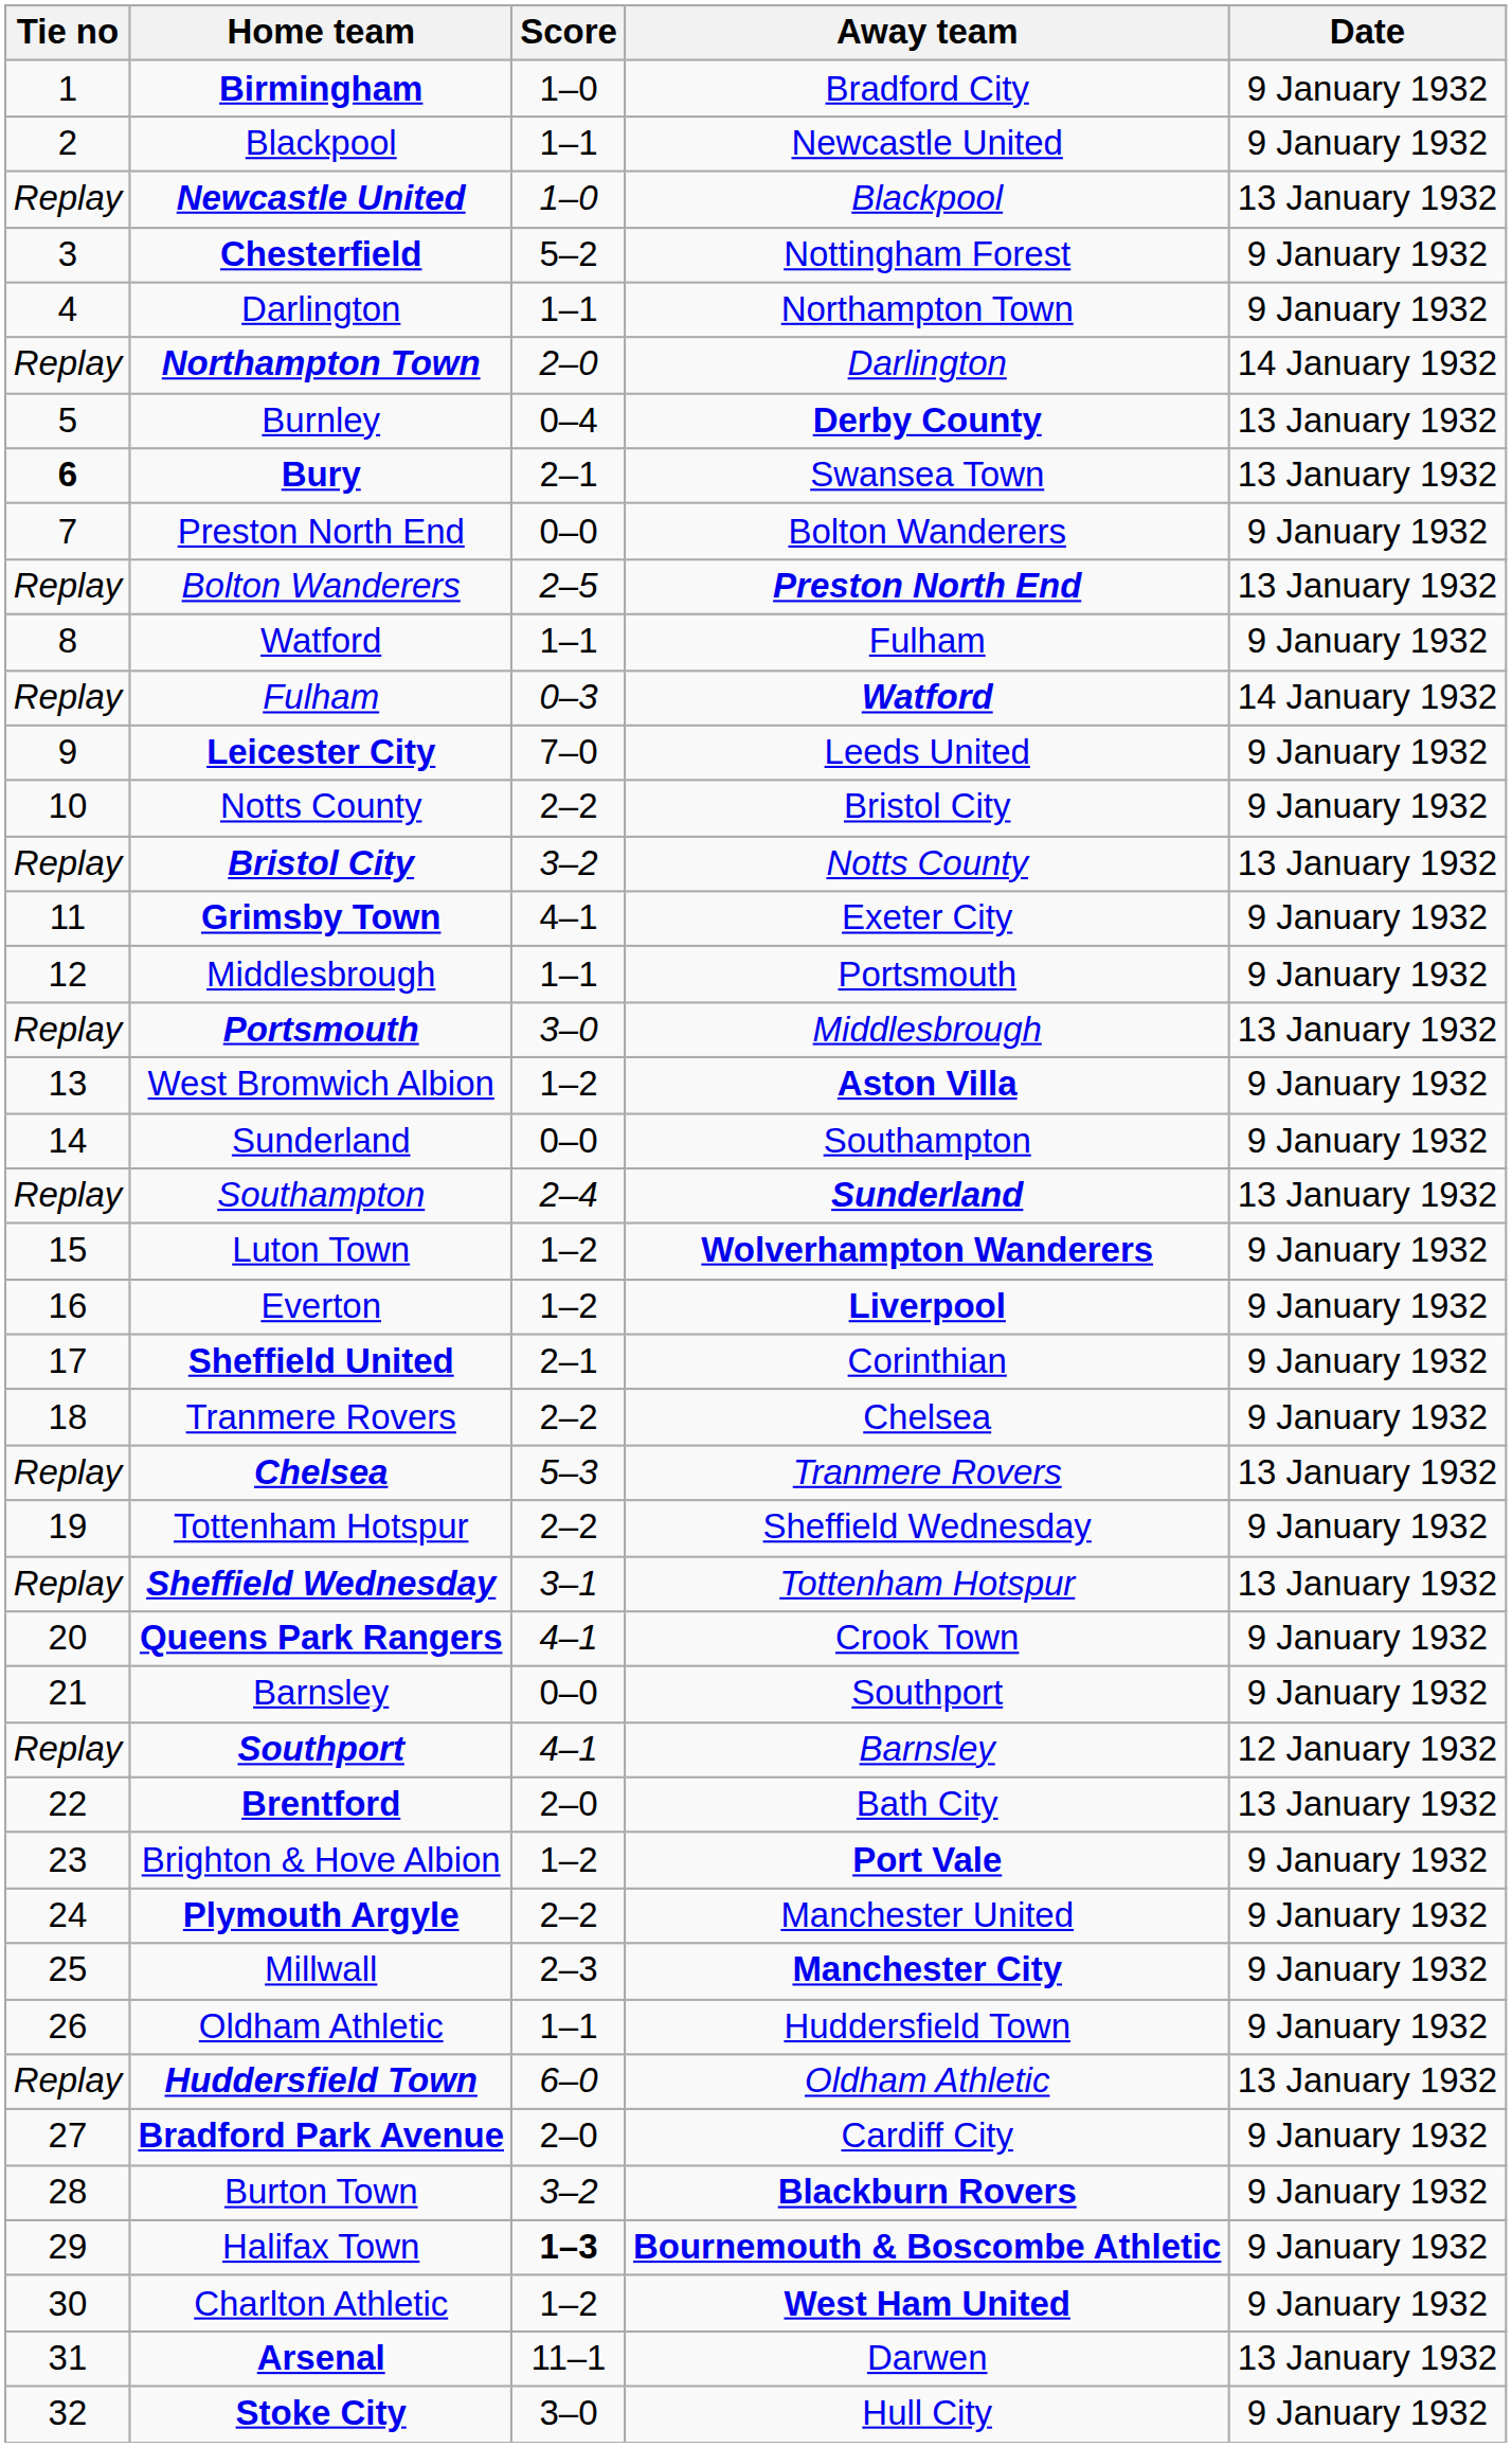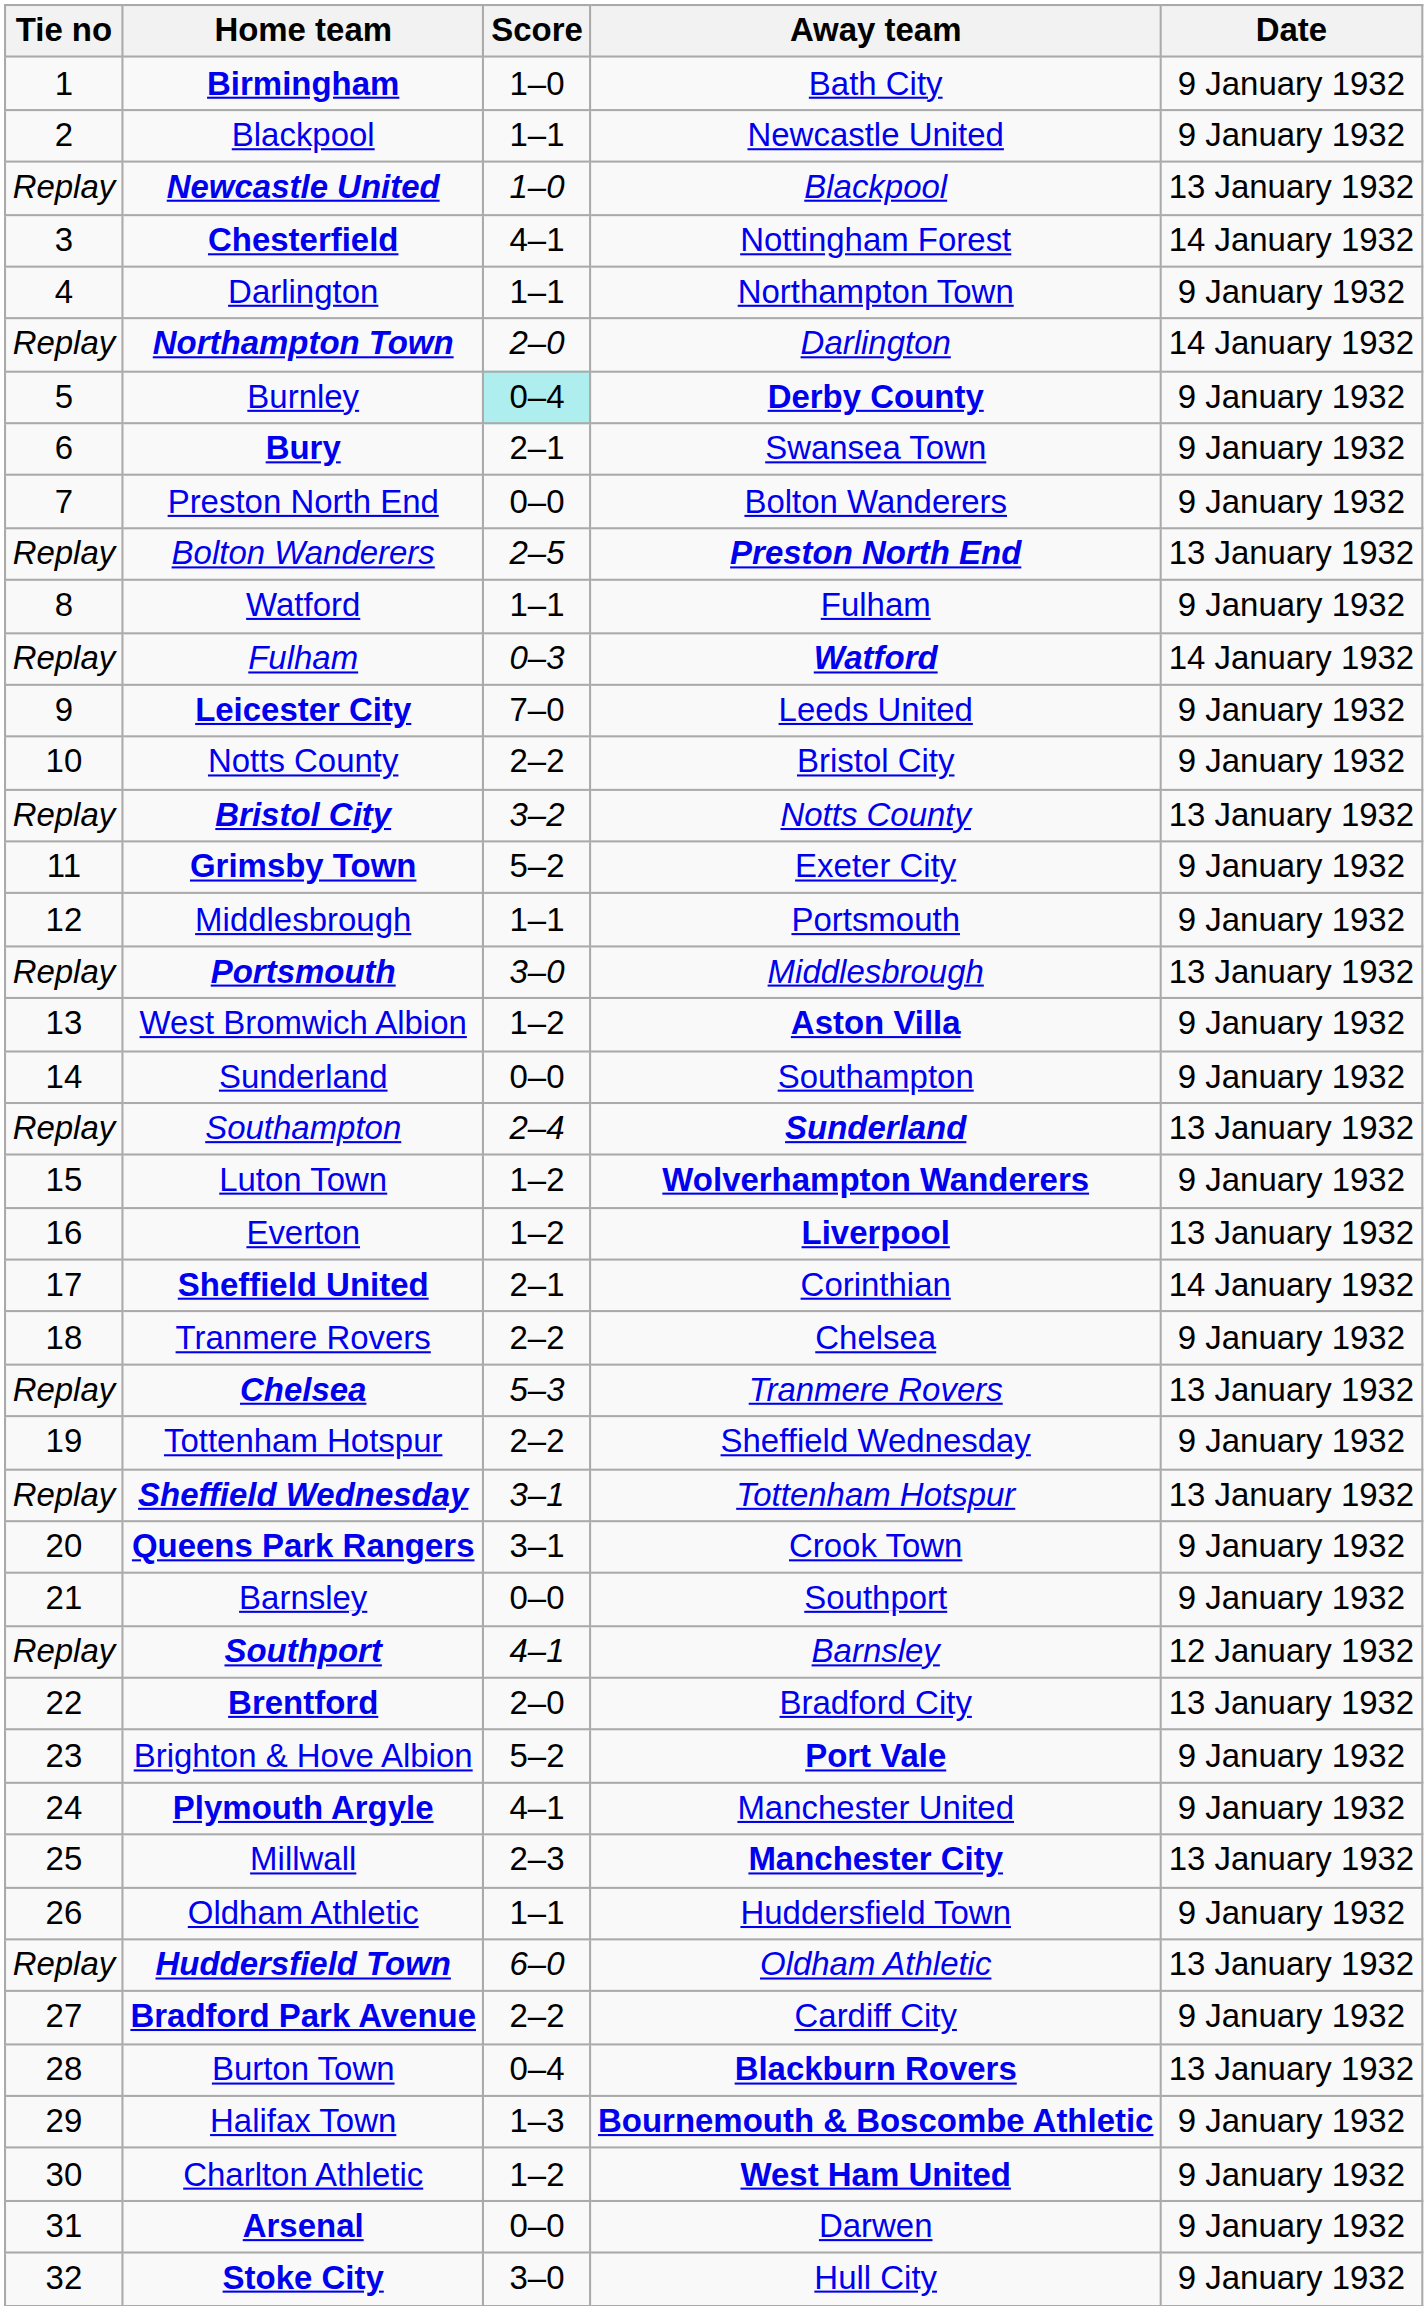 <table class="wikitable" style="text-align: center">
 <tr>
 <th>Tie no</th>
 <th>Home team</th>
 <th>Score</th>
 <th>Away team</th>
 <th>Date</th>
 </tr>
 <tr>
 <td>1</td>
 <td><strong><a href='#'>Birmingham</a></strong></td>
 <td>1–0</td>
-<td><a href='#'>Bradford City</a></td>
+<td><a href='#'>Bath City</a></td>
 <td>9 January 1932</td>
 </tr>
 <tr>
 <td>2</td>
 <td><a href='#'>Blackpool</a></td>
 <td>1–1</td>
 <td><a href='#'>Newcastle United</a></td>
 <td>9 January 1932</td>
 </tr>
 <tr>
 <td><em>Replay</em></td>
 <td><strong><em><a href='#'>Newcastle United</a></em></strong></td>
 <td><em>1–0</em></td>
 <td><em><a href='#'>Blackpool</a></em></td>
 <td>13 January 1932</td>
 </tr>
 <tr>
 <td>3</td>
 <td><strong><a href='#'>Chesterfield</a></strong></td>
-<td>5–2</td>
+<td>4–1</td>
 <td><a href='#'>Nottingham Forest</a></td>
-<td>9 January 1932</td>
+<td>14 January 1932</td>
 </tr>
 <tr>
 <td>4</td>
 <td><a href='#'>Darlington</a></td>
 <td>1–1</td>
 <td><a href='#'>Northampton Town</a></td>
 <td>9 January 1932</td>
 </tr>
 <tr>
 <td><em>Replay</em></td>
 <td><strong><em><a href='#'>Northampton Town</a></em></strong></td>
 <td><em>2–0</em></td>
 <td><em><a href='#'>Darlington</a></em></td>
 <td>14 January 1932</td>
 </tr>
 <tr>
 <td>5</td>
 <td><a href='#'>Burnley</a></td>
-<td>0–4</td>
+<td style="background: paleturquoise;">0–4</td>
 <td><strong><a href='#'>Derby County</a></strong></td>
-<td>13 January 1932</td>
+<td>9 January 1932</td>
 </tr>
 <tr>
-<td><strong>6</strong></td>
+<td>6</td>
 <td><strong><a href='#'>Bury</a></strong></td>
 <td>2–1</td>
 <td><a href='#'>Swansea Town</a></td>
-<td>13 January 1932</td>
+<td>9 January 1932</td>
 </tr>
 <tr>
 <td>7</td>
 <td><a href='#'>Preston North End</a></td>
 <td>0–0</td>
 <td><a href='#'>Bolton Wanderers</a></td>
 <td>9 January 1932</td>
 </tr>
 <tr>
 <td><em>Replay</em></td>
 <td><em><a href='#'>Bolton Wanderers</a></em></td>
 <td><em>2–5</em></td>
 <td><strong><em><a href='#'>Preston North End</a></em></strong></td>
 <td>13 January 1932</td>
 </tr>
 <tr>
 <td>8</td>
 <td><a href='#'>Watford</a></td>
 <td>1–1</td>
 <td><a href='#'>Fulham</a></td>
 <td>9 January 1932</td>
 </tr>
 <tr>
 <td><em>Replay</em></td>
 <td><em><a href='#'>Fulham</a></em></td>
 <td><em>0–3</em></td>
 <td><strong><em><a href='#'>Watford</a></em></strong></td>
 <td>14 January 1932</td>
 </tr>
 <tr>
 <td>9</td>
 <td><strong><a href='#'>Leicester City</a></strong></td>
 <td>7–0</td>
 <td><a href='#'>Leeds United</a></td>
 <td>9 January 1932</td>
 </tr>
 <tr>
 <td>10</td>
 <td><a href='#'>Notts County</a></td>
 <td>2–2</td>
 <td><a href='#'>Bristol City</a></td>
 <td>9 January 1932</td>
 </tr>
 <tr>
 <td><em>Replay</em></td>
 <td><strong><em><a href='#'>Bristol City</a></em></strong></td>
 <td><em>3–2</em></td>
 <td><em><a href='#'>Notts County</a></em></td>
 <td>13 January 1932</td>
 </tr>
 <tr>
 <td>11</td>
 <td><strong><a href='#'>Grimsby Town</a></strong></td>
-<td>4–1</td>
+<td>5–2</td>
 <td><a href='#'>Exeter City</a></td>
 <td>9 January 1932</td>
 </tr>
 <tr>
 <td>12</td>
 <td><a href='#'>Middlesbrough</a></td>
 <td>1–1</td>
 <td><a href='#'>Portsmouth</a></td>
 <td>9 January 1932</td>
 </tr>
 <tr>
 <td><em>Replay</em></td>
 <td><strong><em><a href='#'>Portsmouth</a></em></strong></td>
 <td><em>3–0</em></td>
 <td><em><a href='#'>Middlesbrough</a></em></td>
 <td>13 January 1932</td>
 </tr>
 <tr>
 <td>13</td>
 <td><a href='#'>West Bromwich Albion</a></td>
 <td>1–2</td>
 <td><strong><a href='#'>Aston Villa</a></strong></td>
 <td>9 January 1932</td>
 </tr>
 <tr>
 <td>14</td>
 <td><a href='#'>Sunderland</a></td>
 <td>0–0</td>
 <td><a href='#'>Southampton</a></td>
 <td>9 January 1932</td>
 </tr>
 <tr>
 <td><em>Replay</em></td>
 <td><em><a href='#'>Southampton</a></em></td>
 <td><em>2–4</em></td>
 <td><strong><em><a href='#'>Sunderland</a></em></strong></td>
 <td>13 January 1932</td>
 </tr>
 <tr>
 <td>15</td>
 <td><a href='#'>Luton Town</a></td>
 <td>1–2</td>
 <td><strong><a href='#'>Wolverhampton Wanderers</a></strong></td>
 <td>9 January 1932</td>
 </tr>
 <tr>
 <td>16</td>
 <td><a href='#'>Everton</a></td>
 <td>1–2</td>
 <td><strong><a href='#'>Liverpool</a></strong></td>
-<td>9 January 1932</td>
+<td>13 January 1932</td>
 </tr>
 <tr>
 <td>17</td>
 <td><strong><a href='#'>Sheffield United</a></strong></td>
 <td>2–1</td>
 <td><a href='#'>Corinthian</a></td>
-<td>9 January 1932</td>
+<td>14 January 1932</td>
 </tr>
 <tr>
 <td>18</td>
 <td><a href='#'>Tranmere Rovers</a></td>
 <td>2–2</td>
 <td><a href='#'>Chelsea</a></td>
 <td>9 January 1932</td>
 </tr>
 <tr>
 <td><em>Replay</em></td>
 <td><strong><em><a href='#'>Chelsea</a></em></strong></td>
 <td><em>5–3</em></td>
 <td><em><a href='#'>Tranmere Rovers</a></em></td>
 <td>13 January 1932</td>
 </tr>
 <tr>
 <td>19</td>
 <td><a href='#'>Tottenham Hotspur</a></td>
 <td>2–2</td>
 <td><a href='#'>Sheffield Wednesday</a></td>
 <td>9 January 1932</td>
 </tr>
 <tr>
 <td><em>Replay</em></td>
 <td><strong><em><a href='#'>Sheffield Wednesday</a></em></strong></td>
 <td><em>3–1</em></td>
 <td><em><a href='#'>Tottenham Hotspur</a></em></td>
 <td>13 January 1932</td>
 </tr>
 <tr>
 <td>20</td>
 <td><strong><a href='#'>Queens Park Rangers</a></strong></td>
-<td><em>4–1</em></td>
+<td>3–1</td>
 <td><a href='#'>Crook Town</a></td>
 <td>9 January 1932</td>
 </tr>
 <tr>
 <td>21</td>
 <td><a href='#'>Barnsley</a></td>
 <td>0–0</td>
 <td><a href='#'>Southport</a></td>
 <td>9 January 1932</td>
 </tr>
 <tr>
 <td><em>Replay</em></td>
 <td><strong><em><a href='#'>Southport</a></em></strong></td>
 <td><em>4–1</em></td>
 <td><em><a href='#'>Barnsley</a></em></td>
 <td>12 January 1932</td>
 </tr>
 <tr>
 <td>22</td>
 <td><strong><a href='#'>Brentford</a></strong></td>
 <td>2–0</td>
-<td><a href='#'>Bath City</a></td>
+<td><a href='#'>Bradford City</a></td>
 <td>13 January 1932</td>
 </tr>
 <tr>
 <td>23</td>
 <td><a href='#'>Brighton & Hove Albion</a></td>
-<td>1–2</td>
+<td>5–2</td>
 <td><strong><a href='#'>Port Vale</a></strong></td>
 <td>9 January 1932</td>
 </tr>
 <tr>
 <td>24</td>
 <td><strong><a href='#'>Plymouth Argyle</a></strong></td>
-<td>2–2</td>
+<td>4–1</td>
 <td><a href='#'>Manchester United</a></td>
 <td>9 January 1932</td>
 </tr>
 <tr>
 <td>25</td>
 <td><a href='#'>Millwall</a></td>
 <td>2–3</td>
 <td><strong><a href='#'>Manchester City</a></strong></td>
-<td>9 January 1932</td>
+<td>13 January 1932</td>
 </tr>
 <tr>
 <td>26</td>
 <td><a href='#'>Oldham Athletic</a></td>
 <td>1–1</td>
 <td><a href='#'>Huddersfield Town</a></td>
 <td>9 January 1932</td>
 </tr>
 <tr>
 <td><em>Replay</em></td>
 <td><strong><em><a href='#'>Huddersfield Town</a></em></strong></td>
 <td><em>6–0</em></td>
 <td><em><a href='#'>Oldham Athletic</a></em></td>
 <td>13 January 1932</td>
 </tr>
 <tr>
 <td>27</td>
 <td><strong><a href='#'>Bradford Park Avenue</a></strong></td>
-<td>2–0</td>
+<td>2–2</td>
 <td><a href='#'>Cardiff City</a></td>
 <td>9 January 1932</td>
 </tr>
 <tr>
 <td>28</td>
 <td><a href='#'>Burton Town</a></td>
-<td><em>3–2</em></td>
+<td>0–4</td>
 <td><strong><a href='#'>Blackburn Rovers</a></strong></td>
-<td>9 January 1932</td>
+<td>13 January 1932</td>
 </tr>
 <tr>
 <td>29</td>
 <td><a href='#'>Halifax Town</a></td>
-<td><strong>1–3</strong></td>
+<td>1–3</td>
 <td><strong><a href='#'>Bournemouth & Boscombe Athletic</a></strong></td>
 <td>9 January 1932</td>
 </tr>
 <tr>
 <td>30</td>
 <td><a href='#'>Charlton Athletic</a></td>
 <td>1–2</td>
 <td><strong><a href='#'>West Ham United</a></strong></td>
 <td>9 January 1932</td>
 </tr>
 <tr>
 <td>31</td>
 <td><strong><a href='#'>Arsenal</a></strong></td>
-<td>11–1</td>
+<td>0–0</td>
 <td><a href='#'>Darwen</a></td>
-<td>13 January 1932</td>
+<td>9 January 1932</td>
 </tr>
 <tr>
 <td>32</td>
 <td><strong><a href='#'>Stoke City</a></strong></td>
 <td>3–0</td>
 <td><a href='#'>Hull City</a></td>
 <td>9 January 1932</td>
 </tr>
 </table>
